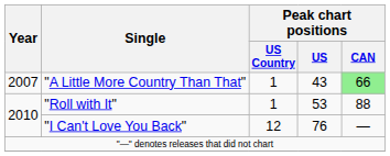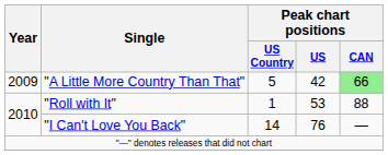 <table class="wikitable" style="text-align:center;">
 <tr>
 <th rowspan=2>Year</th>
 <th rowspan=2>Single</th>
 <th colspan=3>Peak chart positions</th>
 </tr>
 <tr style="font-size:smaller;">
 <th width=45><a href='#'>US Country</a></th>
 <th width=45><a href='#'>US</a></th>
 <th width=45><a href='#'>CAN</a></th>
 </tr>
 <tr>
-<td>2007</td>
+<td>2009</td>
 <td align="left">"<a href='#'>A Little More Country Than That</a>"</td>
-<td>1</td>
-<td>43</td>
+<td>5</td>
+<td>42</td>
 <td style="background: lightgreen;">66</td>
 </tr>
 <tr>
 <td rowspan="2">2010</td>
 <td align="left">"<a href='#'>Roll with It</a>"</td>
 <td>1</td>
 <td>53</td>
 <td>88</td>
 </tr>
 <tr>
 <td align="left">"<a href='#'>I Can't Love You Back</a>"</td>
-<td>12</td>
+<td>14</td>
 <td>76</td>
 <td>—</td>
 </tr>
 <tr>
 <td colspan="10" style="font-size:8pt">"—" denotes releases that did not chart</td>
 </tr>
 <tr>
 </tr>
 </table>
